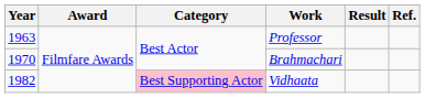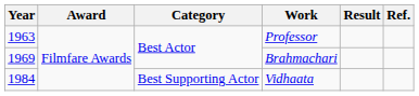 <table class="wikitable">
 <tr>
 <th>Year</th>
 <th>Award</th>
 <th>Category</th>
 <th>Work</th>
 <th>Result</th>
 <th>Ref.</th>
 </tr>
 <tr>
 <td><a href='#'>1963</a></td>
 <td rowspan="3"><a href='#'>Filmfare Awards</a></td>
 <td rowspan="2"><a href='#'>Best Actor</a></td>
 <td><em><a href='#'>Professor</a></em></td>
 <td></td>
 <td></td>
 </tr>
 <tr>
-<td><a href='#'>1970</a></td>
+<td><a href='#'>1969</a></td>
 <td><em><a href='#'>Brahmachari</a></em></td>
 <td></td>
 <td></td>
 </tr>
 <tr>
-<td><a href='#'>1982</a></td>
-<td style="background: pink;"><a href='#'>Best Supporting Actor</a></td>
+<td><a href='#'>1984</a></td>
+<td><a href='#'>Best Supporting Actor</a></td>
 <td><em><a href='#'>Vidhaata</a></em></td>
 <td></td>
 <td></td>
 </tr>
 </table>
